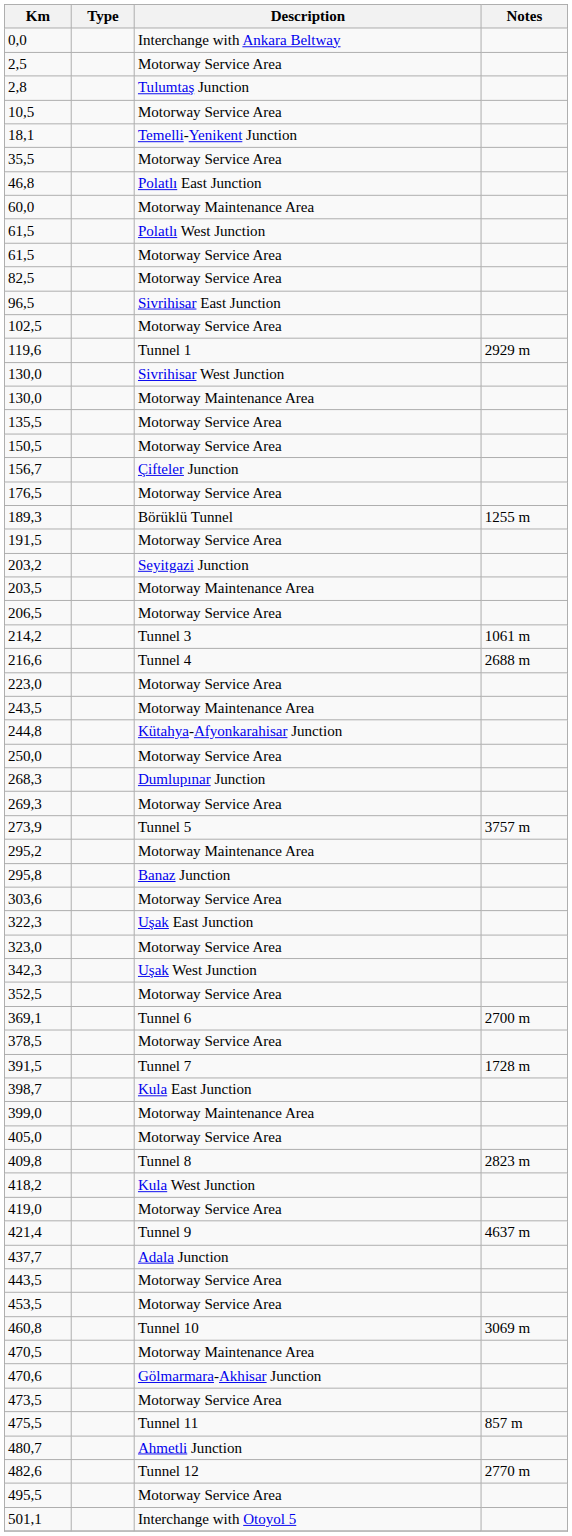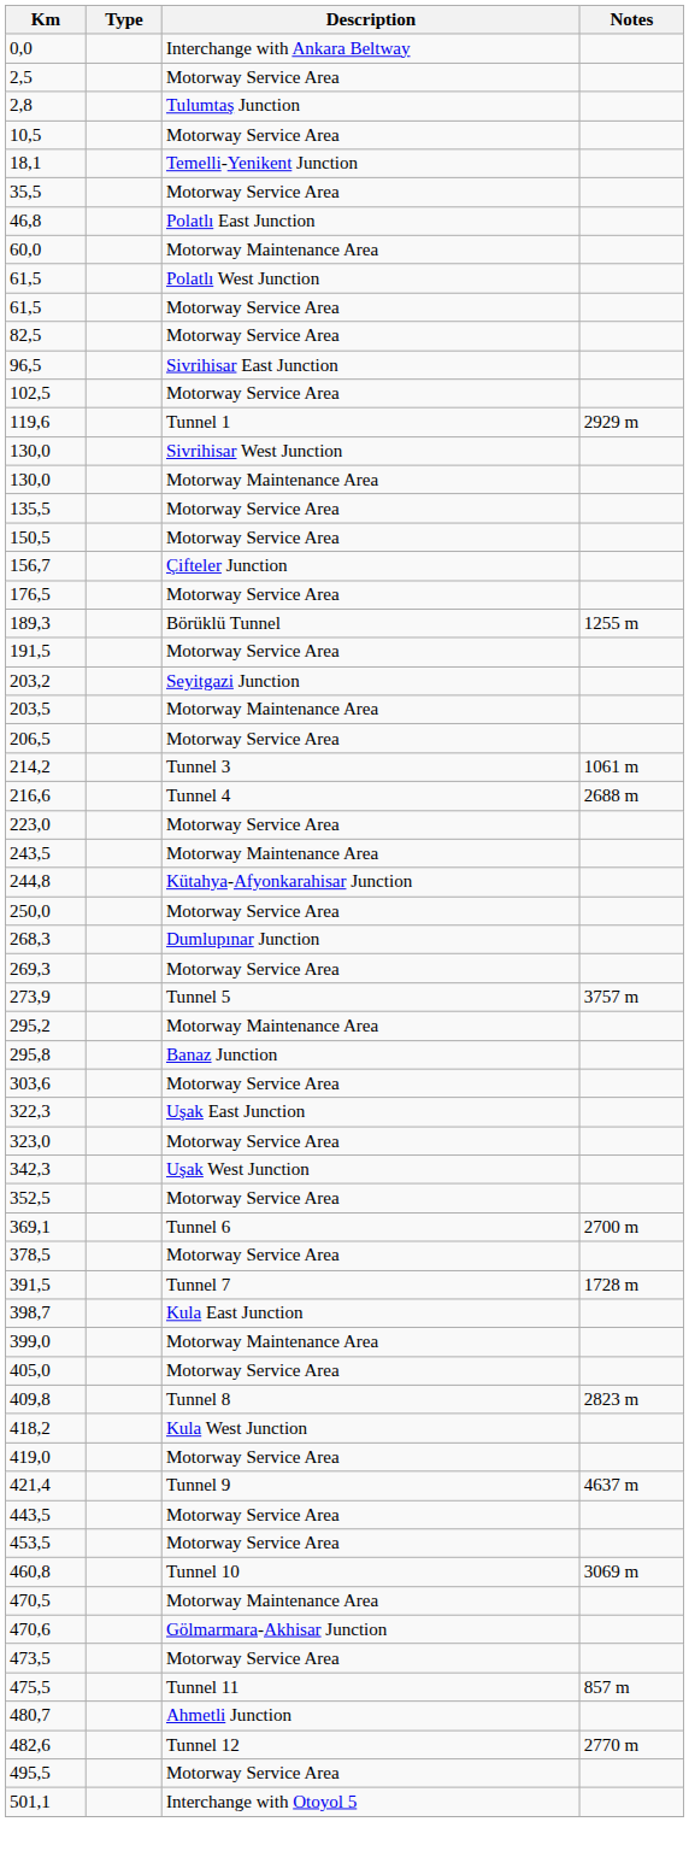 <table class="wikitable sortable"  width="600px">
 <tr>
 <th>Km</th>
 <th>Type</th>
 <th>Description</th>
 <th>Notes</th>
 </tr>
 <tr>
 <td>0,0</td>
 <td></td>
 <td>Interchange with <a href='#'>Ankara Beltway</a></td>
 <td></td>
 </tr>
 <tr>
 <td>2,5</td>
 <td></td>
 <td>Motorway Service Area</td>
 <td></td>
 </tr>
 <tr>
 <td>2,8</td>
 <td></td>
 <td><a href='#'>Tulumtaş</a> Junction</td>
 <td></td>
 </tr>
 <tr>
 <td>10,5</td>
 <td></td>
 <td>Motorway Service Area</td>
 <td></td>
 </tr>
 <tr>
 <td>18,1</td>
 <td></td>
 <td><a href='#'>Temelli</a>-<a href='#'>Yenikent</a> Junction</td>
 <td></td>
 </tr>
 <tr>
 <td>35,5</td>
 <td></td>
 <td>Motorway Service Area</td>
 <td></td>
 </tr>
 <tr>
 <td>46,8</td>
 <td></td>
 <td><a href='#'>Polatlı</a> East Junction</td>
 <td></td>
 </tr>
 <tr>
 <td>60,0</td>
 <td></td>
 <td>Motorway Maintenance Area</td>
 <td></td>
 </tr>
 <tr>
 <td>61,5</td>
 <td></td>
 <td><a href='#'>Polatlı</a> West Junction</td>
 <td></td>
 </tr>
 <tr>
 <td>61,5</td>
 <td></td>
 <td>Motorway Service Area</td>
 <td></td>
 </tr>
 <tr>
 <td>82,5</td>
 <td></td>
 <td>Motorway Service Area</td>
 <td></td>
 </tr>
 <tr>
 <td>96,5</td>
 <td></td>
 <td><a href='#'>Sivrihisar</a> East Junction</td>
 <td></td>
 </tr>
 <tr>
 <td>102,5</td>
 <td></td>
 <td>Motorway Service Area</td>
 <td></td>
 </tr>
 <tr>
 <td>119,6</td>
 <td></td>
 <td>Tunnel 1</td>
 <td>2929 m</td>
 </tr>
 <tr>
 <td>130,0</td>
 <td></td>
 <td><a href='#'>Sivrihisar</a> West Junction</td>
 <td></td>
 </tr>
 <tr>
 <td>130,0</td>
 <td></td>
 <td>Motorway Maintenance Area</td>
 <td></td>
 </tr>
 <tr>
 <td>135,5</td>
 <td></td>
 <td>Motorway Service Area</td>
 <td></td>
 </tr>
 <tr>
 <td>150,5</td>
 <td></td>
 <td>Motorway Service Area</td>
 <td></td>
 </tr>
 <tr>
 <td>156,7</td>
 <td></td>
 <td><a href='#'>Çifteler</a> Junction</td>
 <td></td>
 </tr>
 <tr>
 <td>176,5</td>
 <td></td>
 <td>Motorway Service Area</td>
 <td></td>
 </tr>
 <tr>
 <td>189,3</td>
 <td></td>
 <td>Börüklü Tunnel</td>
 <td>1255 m</td>
 </tr>
 <tr>
 <td>191,5</td>
 <td></td>
 <td>Motorway Service Area</td>
 <td></td>
 </tr>
 <tr>
 <td>203,2</td>
 <td></td>
 <td><a href='#'>Seyitgazi</a> Junction</td>
 <td></td>
 </tr>
 <tr>
 <td>203,5</td>
 <td></td>
 <td>Motorway Maintenance Area</td>
 <td></td>
 </tr>
 <tr>
 <td>206,5</td>
 <td></td>
 <td>Motorway Service Area</td>
 <td></td>
 </tr>
 <tr>
 <td>214,2</td>
 <td></td>
 <td>Tunnel 3</td>
 <td>1061 m</td>
 </tr>
 <tr>
 <td>216,6</td>
 <td></td>
 <td>Tunnel 4</td>
 <td>2688 m</td>
 </tr>
 <tr>
 <td>223,0</td>
 <td></td>
 <td>Motorway Service Area</td>
 <td></td>
 </tr>
 <tr>
 <td>243,5</td>
 <td></td>
 <td>Motorway Maintenance Area</td>
 <td></td>
 </tr>
 <tr>
 <td>244,8</td>
 <td></td>
 <td><a href='#'>Kütahya</a>-<a href='#'>Afyonkarahisar</a> Junction</td>
 <td></td>
 </tr>
 <tr>
 <td>250,0</td>
 <td></td>
 <td>Motorway Service Area</td>
 <td></td>
 </tr>
 <tr>
 <td>268,3</td>
 <td></td>
 <td><a href='#'>Dumlupınar</a> Junction</td>
 <td></td>
 </tr>
 <tr>
 <td>269,3</td>
 <td></td>
 <td>Motorway Service Area</td>
 <td></td>
 </tr>
 <tr>
 <td>273,9</td>
 <td></td>
 <td>Tunnel 5</td>
 <td>3757 m</td>
 </tr>
 <tr>
 <td>295,2</td>
 <td></td>
 <td>Motorway Maintenance Area</td>
 <td></td>
 </tr>
 <tr>
 <td>295,8</td>
 <td></td>
 <td><a href='#'>Banaz</a> Junction</td>
 <td></td>
 </tr>
 <tr>
 <td>303,6</td>
 <td></td>
 <td>Motorway Service Area</td>
 <td></td>
 </tr>
 <tr>
 <td>322,3</td>
 <td></td>
 <td><a href='#'>Uşak</a> East Junction</td>
 <td></td>
 </tr>
 <tr>
 <td>323,0</td>
 <td></td>
 <td>Motorway Service Area</td>
 <td></td>
 </tr>
 <tr>
 <td>342,3</td>
 <td></td>
 <td><a href='#'>Uşak</a> West Junction</td>
 <td></td>
 </tr>
 <tr>
 <td>352,5</td>
 <td></td>
 <td>Motorway Service Area</td>
 <td></td>
 </tr>
 <tr>
 <td>369,1</td>
 <td></td>
 <td>Tunnel 6</td>
 <td>2700 m</td>
 </tr>
 <tr>
 <td>378,5</td>
 <td></td>
 <td>Motorway Service Area</td>
 <td></td>
 </tr>
 <tr>
 <td>391,5</td>
 <td></td>
 <td>Tunnel 7</td>
 <td>1728 m</td>
 </tr>
 <tr>
 <td>398,7</td>
 <td></td>
 <td><a href='#'>Kula</a> East Junction</td>
 <td></td>
 </tr>
 <tr>
 <td>399,0</td>
 <td></td>
 <td>Motorway Maintenance Area</td>
 <td></td>
 </tr>
 <tr>
 <td>405,0</td>
 <td></td>
 <td>Motorway Service Area</td>
 <td></td>
 </tr>
 <tr>
 <td>409,8</td>
 <td></td>
 <td>Tunnel 8</td>
 <td>2823 m</td>
 </tr>
 <tr>
 <td>418,2</td>
 <td></td>
 <td><a href='#'>Kula</a> West Junction</td>
 <td></td>
 </tr>
 <tr>
 <td>419,0</td>
 <td></td>
 <td>Motorway Service Area</td>
 <td></td>
 </tr>
 <tr>
 <td>421,4</td>
 <td></td>
 <td>Tunnel 9</td>
 <td>4637 m</td>
 </tr>
 <tr>
-<td>437,7</td>
-<td></td>
-<td><a href='#'>Adala</a> Junction</td>
-<td></td>
-</tr>
-<tr>
 <td>443,5</td>
 <td></td>
 <td>Motorway Service Area</td>
 <td></td>
 </tr>
 <tr>
 <td>453,5</td>
 <td></td>
 <td>Motorway Service Area</td>
 <td></td>
 </tr>
 <tr>
 <td>460,8</td>
 <td></td>
 <td>Tunnel 10</td>
 <td>3069 m</td>
 </tr>
 <tr>
 <td>470,5</td>
 <td></td>
 <td>Motorway Maintenance Area</td>
 <td></td>
 </tr>
 <tr>
 <td>470,6</td>
 <td></td>
 <td><a href='#'>Gölmarmara</a>-<a href='#'>Akhisar</a> Junction</td>
 <td></td>
 </tr>
 <tr>
 <td>473,5</td>
 <td></td>
 <td>Motorway Service Area</td>
 <td></td>
 </tr>
 <tr>
 <td>475,5</td>
 <td></td>
 <td>Tunnel 11</td>
 <td>857 m</td>
 </tr>
 <tr>
 <td>480,7</td>
 <td></td>
 <td><a href='#'>Ahmetli</a> Junction</td>
 <td></td>
 </tr>
 <tr>
 <td>482,6</td>
 <td></td>
 <td>Tunnel 12</td>
 <td>2770 m</td>
 </tr>
 <tr>
 <td>495,5</td>
 <td></td>
 <td>Motorway Service Area</td>
 <td></td>
 </tr>
 <tr>
 <td>501,1</td>
 <td></td>
 <td>Interchange with <a href='#'>Otoyol 5</a></td>
 <td></td>
 </tr>
 <tr>
 </tr>
 </table>
